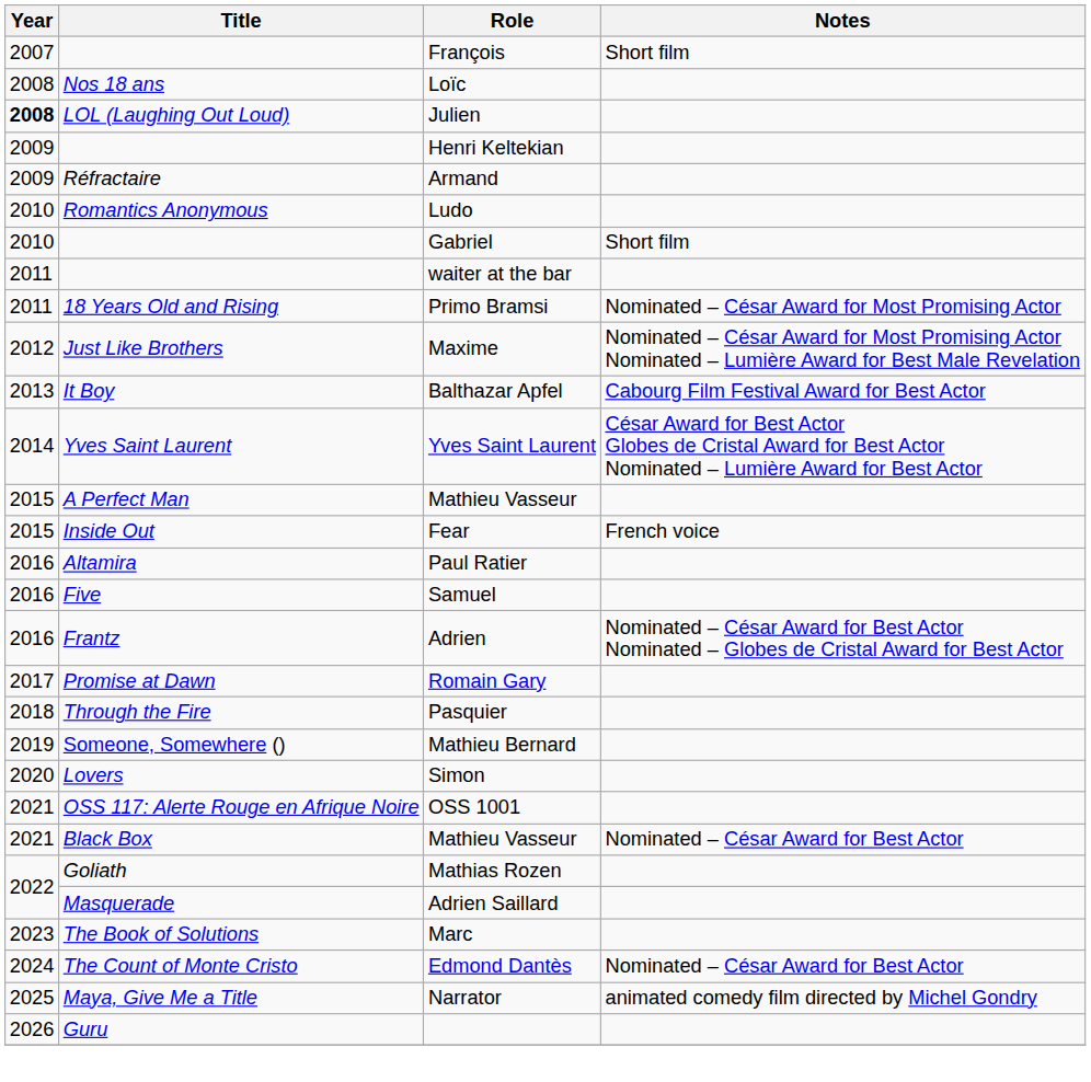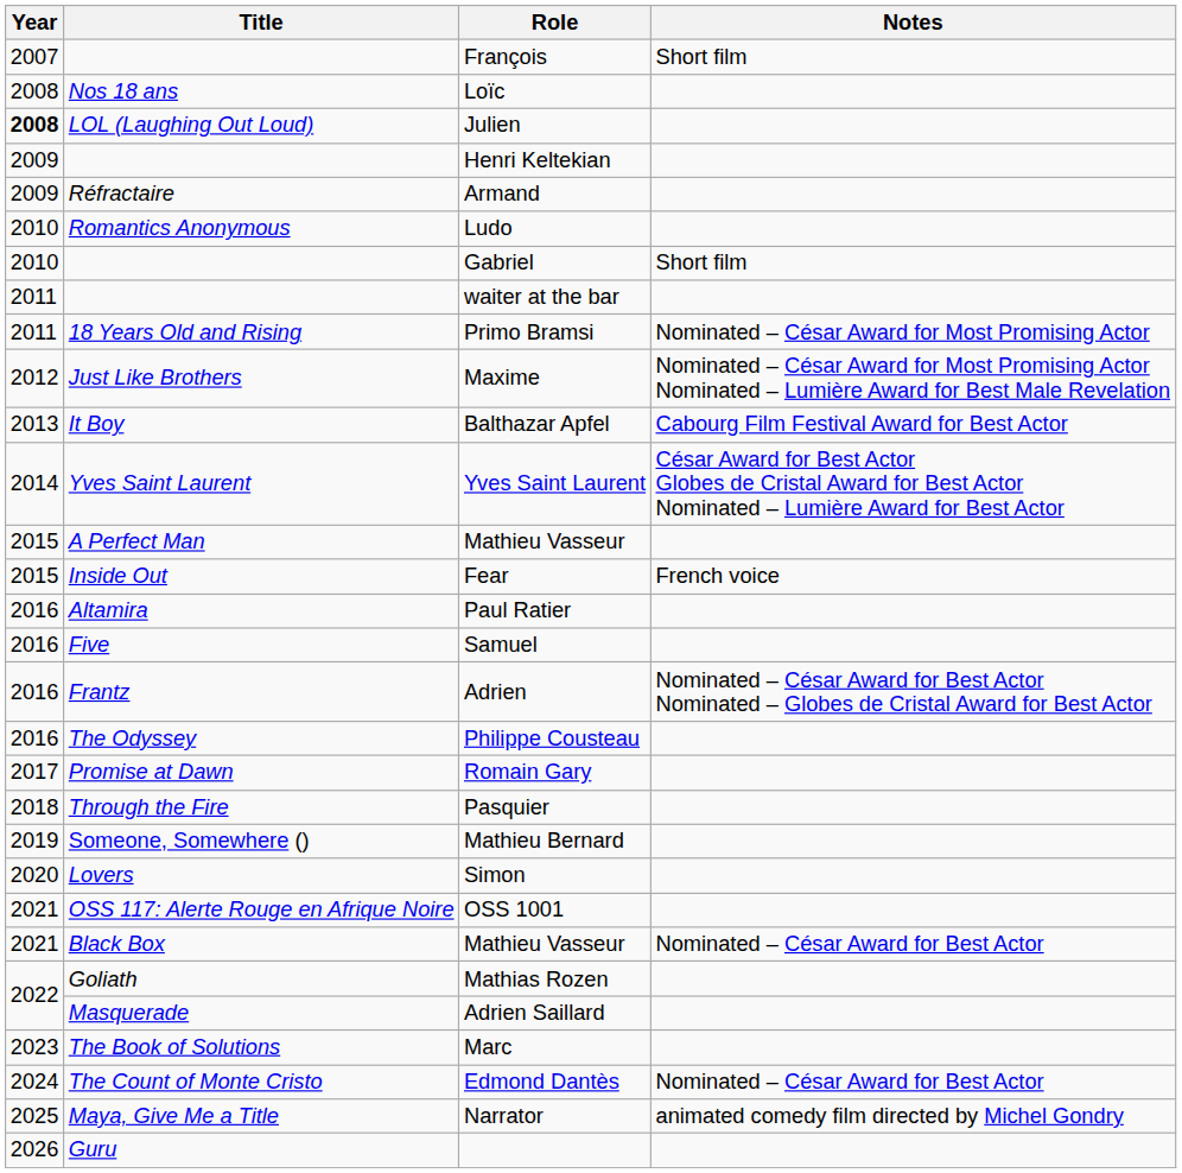 <table class="wikitable sortable">
 <tr>
 <th>Year</th>
 <th>Title</th>
 <th>Role</th>
 <th class="unsortable">Notes</th>
 </tr>
 <tr>
 <td>2007</td>
 <td><em></em></td>
 <td>François</td>
 <td>Short film</td>
 </tr>
 <tr>
 <td>2008</td>
 <td><em><a href='#'>Nos 18 ans</a></em></td>
 <td>Loïc</td>
 <td></td>
 </tr>
 <tr>
 <td><strong>2008</strong></td>
 <td><em><a href='#'>LOL (Laughing Out Loud)</a></em></td>
 <td>Julien</td>
 <td></td>
 </tr>
 <tr>
 <td>2009</td>
 <td><em></em></td>
 <td>Henri Keltekian</td>
 <td></td>
 </tr>
 <tr>
 <td>2009</td>
 <td><em>Réfractaire</em></td>
 <td>Armand</td>
 <td></td>
 </tr>
 <tr>
 <td>2010</td>
 <td><em><a href='#'>Romantics Anonymous</a></em></td>
 <td>Ludo</td>
 <td></td>
 </tr>
 <tr>
 <td>2010</td>
 <td><em></em></td>
 <td>Gabriel</td>
 <td>Short film</td>
 </tr>
 <tr>
 <td>2011</td>
 <td><em></em></td>
 <td>waiter at the bar</td>
 <td></td>
 </tr>
 <tr>
 <td>2011</td>
 <td><em><a href='#'>18 Years Old and Rising</a></em></td>
 <td>Primo Bramsi</td>
 <td>Nominated – <a href='#'>César Award for Most Promising Actor</a></td>
 </tr>
 <tr>
 <td>2012</td>
 <td><em><a href='#'>Just Like Brothers</a></em></td>
 <td>Maxime</td>
 <td>Nominated – <a href='#'>César Award for Most Promising Actor</a> <br> Nominated – <a href='#'>Lumière Award for Best Male Revelation</a></td>
 </tr>
 <tr>
 <td>2013</td>
 <td><em><a href='#'>It Boy</a></em></td>
 <td>Balthazar Apfel</td>
 <td><a href='#'>Cabourg Film Festival Award for Best Actor</a></td>
 </tr>
 <tr>
 <td>2014</td>
 <td><em><a href='#'>Yves Saint Laurent</a></em></td>
 <td><a href='#'>Yves Saint Laurent</a></td>
 <td><a href='#'>César Award for Best Actor</a><br><a href='#'>Globes de Cristal Award for Best Actor</a><br>Nominated – <a href='#'>Lumière Award for Best Actor</a></td>
 </tr>
 <tr>
 <td>2015</td>
 <td><em><a href='#'>A Perfect Man</a></em></td>
 <td>Mathieu Vasseur</td>
 <td></td>
 </tr>
 <tr>
 <td>2015</td>
 <td><em><a href='#'>Inside Out</a></em></td>
 <td>Fear</td>
 <td>French voice</td>
 </tr>
 <tr>
 <td>2016</td>
 <td><em><a href='#'>Altamira</a></em></td>
 <td>Paul Ratier</td>
 <td></td>
 </tr>
 <tr>
 <td>2016</td>
 <td><em><a href='#'>Five</a></em></td>
 <td>Samuel</td>
 <td></td>
 </tr>
 <tr>
 <td>2016</td>
 <td><em><a href='#'>Frantz</a></em></td>
 <td>Adrien</td>
 <td>Nominated – <a href='#'>César Award for Best Actor</a><br>Nominated – <a href='#'>Globes de Cristal Award for Best Actor</a></td>
 </tr>
 <tr>
+<td>2016</td>
+<td><em><a href='#'>The Odyssey</a></em></td>
+<td><a href='#'>Philippe Cousteau</a></td>
+<td></td>
+</tr>
+<tr>
 <td>2017</td>
 <td><em><a href='#'>Promise at Dawn</a></em></td>
 <td><a href='#'>Romain Gary</a></td>
 <td></td>
 </tr>
 <tr>
 <td>2018</td>
 <td><em><a href='#'>Through the Fire</a></em></td>
 <td>Pasquier</td>
 <td></td>
 </tr>
 <tr>
 <td>2019</td>
 <td><a href='#'>Someone, Somewhere</a> ()</td>
 <td>Mathieu Bernard</td>
 <td></td>
 </tr>
 <tr>
 <td>2020</td>
 <td><em><a href='#'>Lovers</a></em></td>
 <td>Simon</td>
 <td></td>
 </tr>
 <tr>
 <td>2021</td>
 <td><em><a href='#'>OSS 117: Alerte Rouge en Afrique Noire</a></em></td>
 <td>OSS 1001</td>
 <td></td>
 </tr>
 <tr>
 <td>2021</td>
 <td><em><a href='#'>Black Box</a></em></td>
 <td>Mathieu Vasseur</td>
 <td>Nominated – <a href='#'>César Award for Best Actor</a></td>
 </tr>
 <tr>
 <td rowspan="2">2022</td>
 <td><em>Goliath</em></td>
 <td>Mathias Rozen</td>
 <td></td>
 </tr>
 <tr>
 <td><em><a href='#'>Masquerade</a></em></td>
 <td>Adrien Saillard</td>
 <td></td>
 </tr>
 <tr>
 <td>2023</td>
 <td><em><a href='#'>The Book of Solutions</a></em></td>
 <td>Marc</td>
 <td></td>
 </tr>
 <tr>
 <td>2024</td>
 <td><em><a href='#'>The Count of Monte Cristo</a></em></td>
 <td><a href='#'>Edmond Dantès</a></td>
 <td>Nominated – <a href='#'>César Award for Best Actor</a></td>
 </tr>
 <tr>
 <td>2025</td>
 <td><em><a href='#'>Maya, Give Me a Title</a></em></td>
 <td>Narrator</td>
 <td>animated comedy film directed by <a href='#'>Michel Gondry</a></td>
 </tr>
 <tr>
 <td>2026</td>
 <td><em><a href='#'>Guru</a></em></td>
 <td></td>
 <td></td>
 </tr>
 <tr>
 </tr>
 </table>
